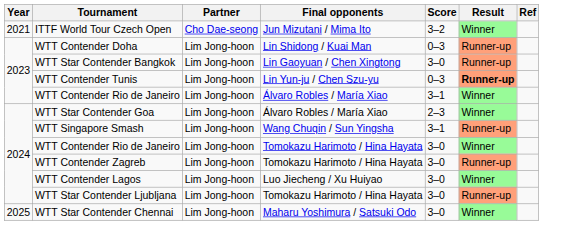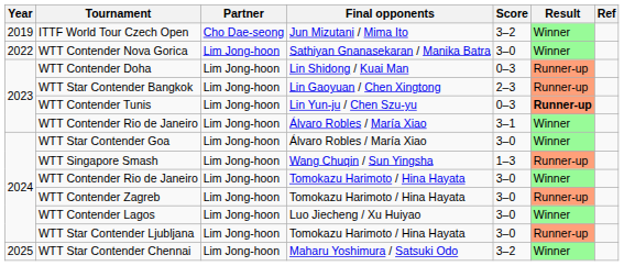 <table class="wikitable sortable" style="font-size: 95%;">
 <tr>
 <th class="unsortable">Year</th>
 <th>Tournament</th>
 <th>Partner</th>
 <th>Final opponents</th>
 <th>Score</th>
 <th>Result</th>
 <th class="unsortable">Ref</th>
 </tr>
 <tr>
-<td>2021</td>
+<td>2019</td>
 <td>ITTF World Tour Czech Open</td>
 <td><a href='#'>Cho Dae-seong</a></td>
 <td> <a href='#'>Jun Mizutani</a> / <a href='#'>Mima Ito</a></td>
 <td>3–2</td>
+<td style="background: #98fb98;">Winner</td>
+<td></td>
+</tr>
+<tr>
+<td>2022</td>
+<td>WTT Contender Nova Gorica</td>
+<td><a href='#'>Lim Jong-hoon</a></td>
+<td> <a href='#'>Sathiyan Gnanasekaran</a> / <a href='#'>Manika Batra</a></td>
+<td>3–0</td>
 <td style="background: #98fb98;">Winner</td>
 <td></td>
 </tr>
 <tr>
 <td rowspan="4">2023</td>
 <td>WTT Contender Doha</td>
 <td>Lim Jong-hoon</td>
 <td> <a href='#'>Lin Shidong</a> / <a href='#'>Kuai Man</a></td>
 <td>0–3</td>
 <td style="background: #ffa07a;">Runner-up</td>
 <td></td>
 </tr>
 <tr>
 <td>WTT Star Contender Bangkok</td>
 <td>Lim Jong-hoon</td>
 <td> <a href='#'>Lin Gaoyuan</a> / <a href='#'>Chen Xingtong</a></td>
-<td>3–0</td>
+<td>2–3</td>
 <td style="background: #ffa07a;">Runner-up</td>
 <td></td>
 </tr>
 <tr>
 <td>WTT Contender Tunis</td>
 <td>Lim Jong-hoon</td>
 <td> <a href='#'>Lin Yun-ju</a> / <a href='#'>Chen Szu-yu</a></td>
 <td>0–3</td>
 <td style="background: #ffa07a;"><strong>Runner-up</strong></td>
 <td></td>
 </tr>
 <tr>
 <td>WTT Contender Rio de Janeiro</td>
 <td>Lim Jong-hoon</td>
 <td> <a href='#'>Álvaro Robles</a> / <a href='#'>María Xiao</a></td>
 <td>3–1</td>
 <td style="background: #98fb98;">Winner</td>
 <td></td>
 </tr>
 <tr>
 <td rowspan="6">2024</td>
 <td>WTT Star Contender Goa</td>
 <td>Lim Jong-hoon</td>
 <td> Álvaro Robles / María Xiao</td>
-<td>2–3</td>
+<td>3–0</td>
 <td style="background: #98fb98;">Winner</td>
 <td></td>
 </tr>
 <tr>
 <td>WTT Singapore Smash</td>
 <td>Lim Jong-hoon</td>
 <td> <a href='#'>Wang Chuqin</a> / <a href='#'>Sun Yingsha</a></td>
-<td>3–1</td>
+<td>1–3</td>
 <td style="background: #ffa07a;">Runner-up</td>
 <td></td>
 </tr>
 <tr>
 <td>WTT Contender Rio de Janeiro</td>
 <td>Lim Jong-hoon</td>
 <td> <a href='#'>Tomokazu Harimoto</a> / <a href='#'>Hina Hayata</a></td>
 <td>3–0</td>
 <td style="background: #98fb98;">Winner</td>
 <td></td>
 </tr>
 <tr>
 <td>WTT Contender Zagreb</td>
 <td>Lim Jong-hoon</td>
 <td> Tomokazu Harimoto / Hina Hayata</td>
 <td>3–0</td>
 <td style="background: #ffa07a;">Runner-up</td>
 <td></td>
 </tr>
 <tr>
 <td>WTT Contender Lagos</td>
 <td>Lim Jong-hoon</td>
 <td> Luo Jiecheng / Xu Huiyao</td>
 <td>3–0</td>
 <td style="background: #98fb98;">Winner</td>
 <td></td>
 </tr>
 <tr>
 <td>WTT Star Contender Ljubljana</td>
 <td>Lim Jong-hoon</td>
 <td> Tomokazu Harimoto / Hina Hayata</td>
 <td>3–0</td>
 <td style="background: #ffa07a;">Runner-up</td>
 <td></td>
 </tr>
 <tr>
 <td>2025</td>
 <td>WTT Star Contender Chennai</td>
 <td>Lim Jong-hoon</td>
 <td> <a href='#'>Maharu Yoshimura</a> / <a href='#'>Satsuki Odo</a></td>
-<td>3–0</td>
+<td>3–2</td>
 <td style="background: #98fb98;">Winner</td>
 <td></td>
 </tr>
 </table>
